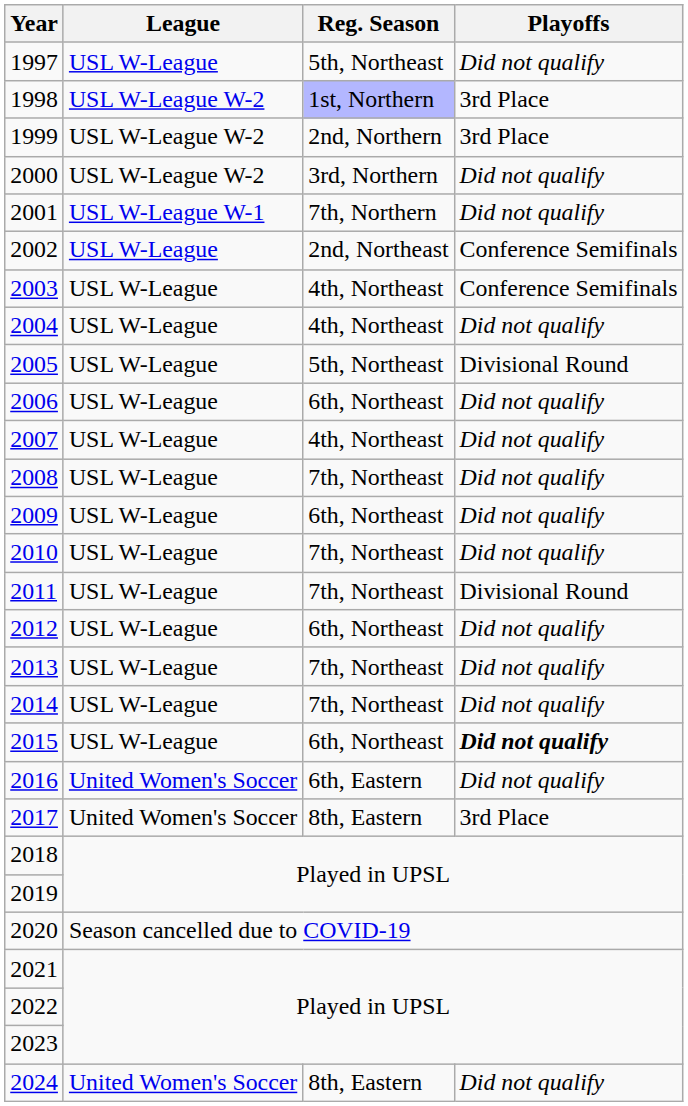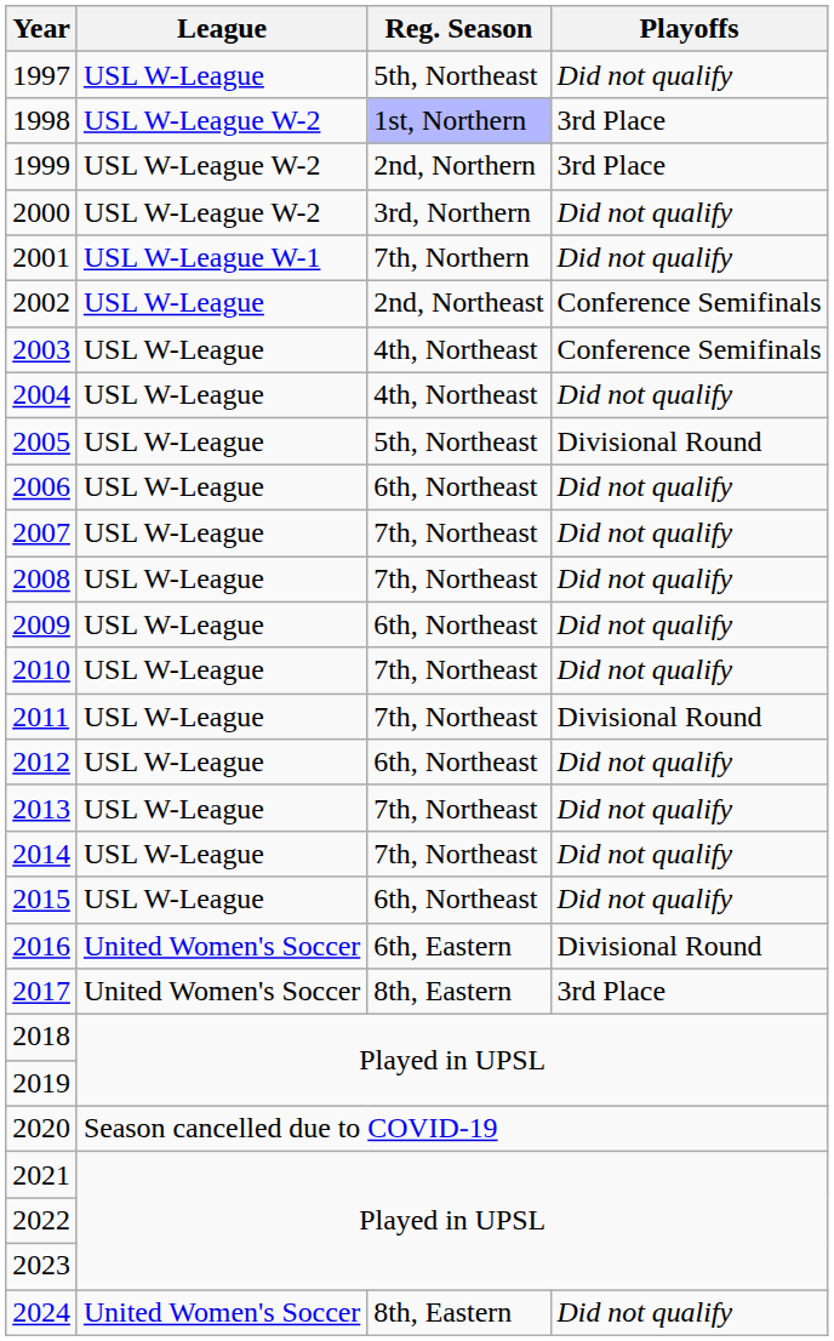 <table class="wikitable">
 <tr>
 <th>Year</th>
 <th>League</th>
 <th>Reg. Season</th>
 <th>Playoffs</th>
 </tr>
 <tr>
 <td>1997</td>
 <td><a href='#'>USL W-League</a></td>
 <td>5th, Northeast</td>
 <td><em>Did not qualify</em></td>
 </tr>
 <tr>
 <td>1998</td>
 <td><a href='#'>USL W-League W-2</a></td>
 <td bgcolor="B3B7FF">1st, Northern</td>
 <td>3rd Place</td>
 </tr>
 <tr>
 <td>1999</td>
 <td>USL W-League W-2</td>
 <td>2nd, Northern</td>
 <td>3rd Place</td>
 </tr>
 <tr>
 <td>2000</td>
 <td>USL W-League W-2</td>
 <td>3rd, Northern</td>
 <td><em>Did not qualify</em></td>
 </tr>
 <tr>
 <td>2001</td>
 <td><a href='#'>USL W-League W-1</a></td>
 <td>7th, Northern</td>
 <td><em>Did not qualify</em></td>
 </tr>
 <tr>
 <td>2002</td>
 <td><a href='#'>USL W-League</a></td>
 <td>2nd, Northeast</td>
 <td>Conference Semifinals</td>
 </tr>
 <tr>
 <td><a href='#'>2003</a></td>
 <td>USL W-League</td>
 <td>4th, Northeast</td>
 <td>Conference Semifinals</td>
 </tr>
 <tr>
 <td><a href='#'>2004</a></td>
 <td>USL W-League</td>
 <td>4th, Northeast</td>
 <td><em>Did not qualify</em></td>
 </tr>
 <tr>
 <td><a href='#'>2005</a></td>
 <td>USL W-League</td>
 <td>5th, Northeast</td>
 <td>Divisional Round</td>
 </tr>
 <tr>
 <td><a href='#'>2006</a></td>
 <td>USL W-League</td>
 <td>6th, Northeast</td>
 <td><em>Did not qualify</em></td>
 </tr>
 <tr>
 <td><a href='#'>2007</a></td>
 <td>USL W-League</td>
-<td>4th, Northeast</td>
+<td>7th, Northeast</td>
 <td><em>Did not qualify</em></td>
 </tr>
 <tr>
 <td><a href='#'>2008</a></td>
 <td>USL W-League</td>
 <td>7th, Northeast</td>
 <td><em>Did not qualify</em></td>
 </tr>
 <tr>
 <td><a href='#'>2009</a></td>
 <td>USL W-League</td>
 <td>6th, Northeast</td>
 <td><em>Did not qualify</em></td>
 </tr>
 <tr>
 <td><a href='#'>2010</a></td>
 <td>USL W-League</td>
 <td>7th, Northeast</td>
 <td><em>Did not qualify</em></td>
 </tr>
 <tr>
 <td><a href='#'>2011</a></td>
 <td>USL W-League</td>
 <td>7th, Northeast</td>
 <td>Divisional Round</td>
 </tr>
 <tr>
 <td><a href='#'>2012</a></td>
 <td>USL W-League</td>
 <td>6th, Northeast</td>
 <td><em>Did not qualify</em></td>
 </tr>
 <tr>
 <td><a href='#'>2013</a></td>
 <td>USL W-League</td>
 <td>7th, Northeast</td>
 <td><em>Did not qualify</em></td>
 </tr>
 <tr>
 <td><a href='#'>2014</a></td>
 <td>USL W-League</td>
 <td>7th, Northeast</td>
 <td><em>Did not qualify</em></td>
 </tr>
 <tr>
 <td><a href='#'>2015</a></td>
 <td>USL W-League</td>
 <td>6th, Northeast</td>
-<td><strong><em>Did not qualify</em></strong></td>
+<td><em>Did not qualify</em></td>
 </tr>
 <tr>
 <td><a href='#'>2016</a></td>
 <td><a href='#'>United Women's Soccer</a></td>
 <td>6th, Eastern</td>
-<td><em>Did not qualify</em></td>
+<td>Divisional Round</td>
 </tr>
 <tr>
 <td><a href='#'>2017</a></td>
 <td>United Women's Soccer</td>
 <td>8th, Eastern</td>
 <td>3rd Place</td>
 </tr>
 <tr>
 <td>2018</td>
 <td colspan=3 rowspan=2 style=text-align:center>Played in UPSL</td>
 </tr>
 <tr>
 <td>2019</td>
 </tr>
 <tr>
 <td>2020</td>
 <td colspan=3 style=text-align=center>Season cancelled due to <a href='#'>COVID-19</a></td>
 </tr>
 <tr>
 <td>2021</td>
 <td colspan=3 rowspan=3 style=text-align:center>Played in UPSL</td>
 </tr>
 <tr>
 <td>2022</td>
 </tr>
 <tr>
 <td>2023</td>
 </tr>
 <tr>
 <td><a href='#'>2024</a></td>
 <td><a href='#'>United Women's Soccer</a></td>
 <td>8th, Eastern</td>
 <td><em>Did not qualify</em></td>
 </tr>
 </table>
